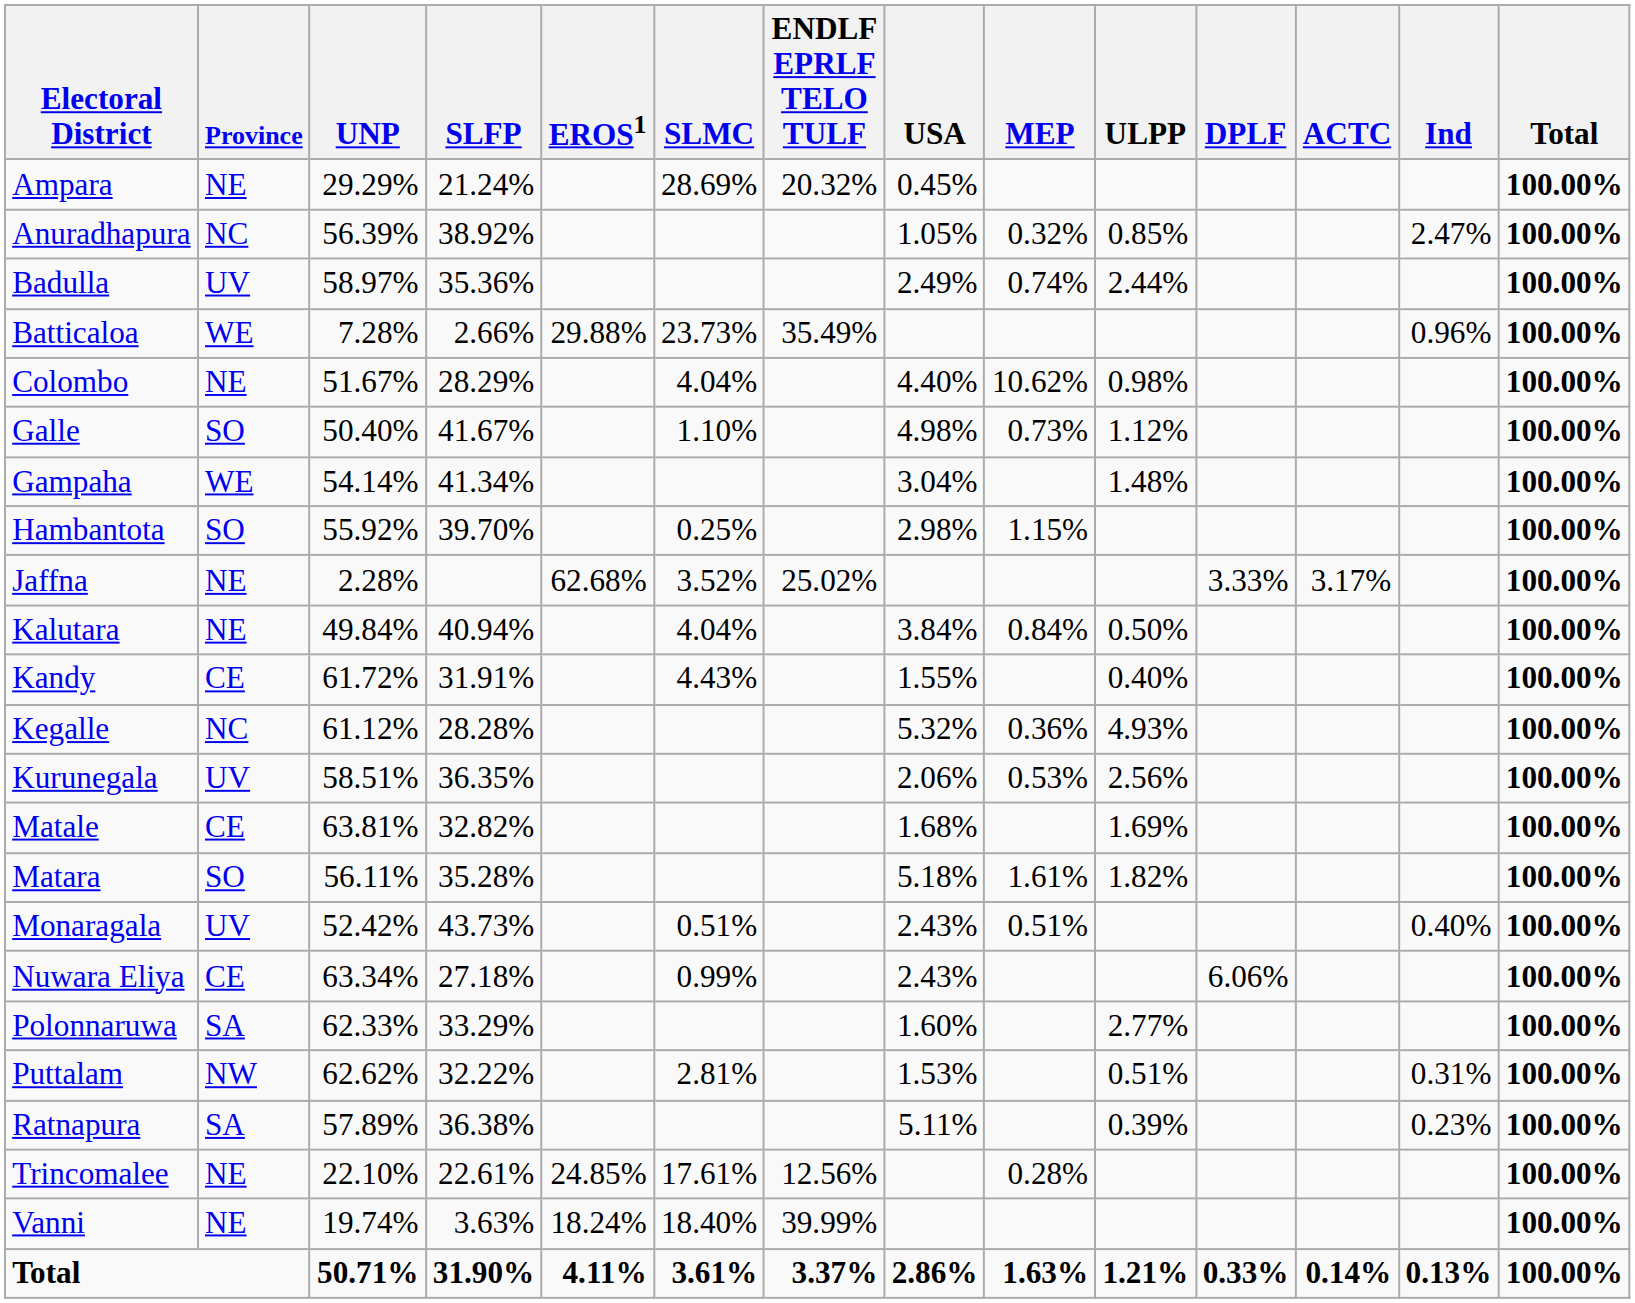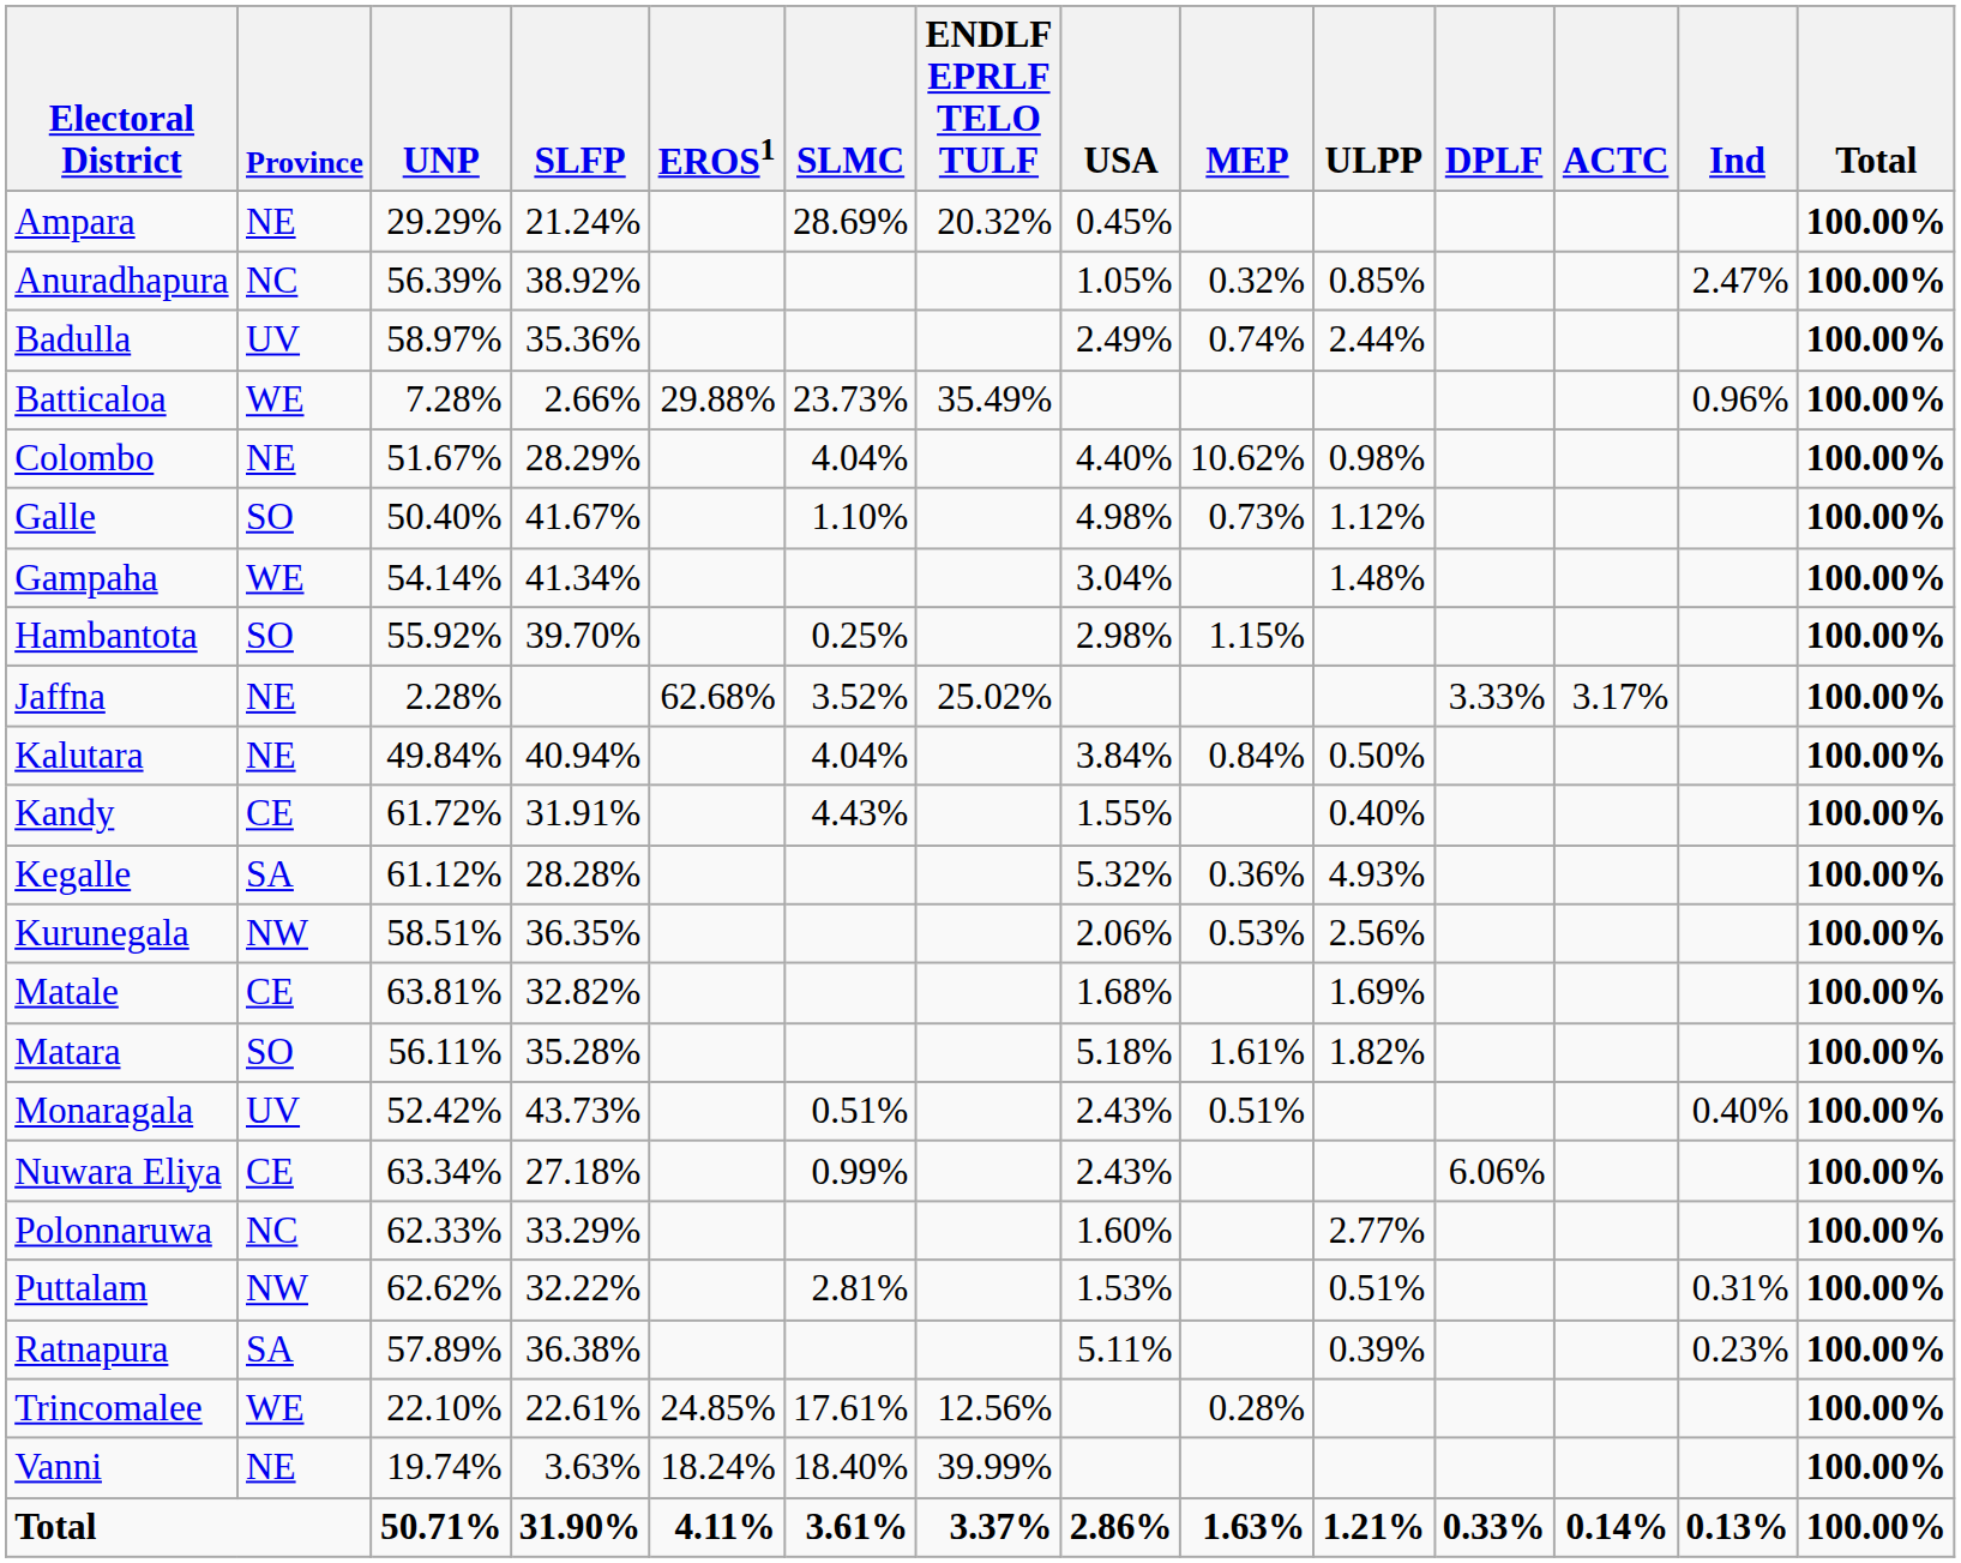 <table class="wikitable sortable" border="1" style="text-align:right;">
 <tr valign=bottom>
 <th><a href='#'>Electoral<br>District</a><br></th>
 <th><small><a href='#'>Province</a><br></small></th>
 <th><a href='#'>UNP</a><br></th>
 <th><a href='#'>SLFP</a><br></th>
 <th><a href='#'>EROS</a><sup>1</sup><br></th>
 <th><a href='#'>SLMC</a><br></th>
 <th>ENDLF<br><a href='#'>EPRLF</a><br><a href='#'>TELO</a><br><a href='#'>TULF</a><br></th>
 <th>USA<br></th>
 <th><a href='#'>MEP</a><br></th>
 <th>ULPP<br></th>
 <th><a href='#'>DPLF</a><br></th>
 <th><a href='#'>ACTC</a><br></th>
 <th><a href='#'>Ind</a><br></th>
 <th>Total<br></th>
 </tr>
 <tr>
 <td align=left><a href='#'>Ampara</a></td>
 <td align=left><a href='#'>NE</a></td>
 <td>29.29%</td>
 <td>21.24%</td>
 <td></td>
 <td>28.69%</td>
 <td>20.32%</td>
 <td>0.45%</td>
 <td></td>
 <td></td>
 <td></td>
 <td></td>
 <td></td>
 <td><strong>100.00%</strong></td>
 </tr>
 <tr>
 <td align=left><a href='#'>Anuradhapura</a></td>
 <td align=left><a href='#'>NC</a></td>
 <td>56.39%</td>
 <td>38.92%</td>
 <td></td>
 <td></td>
 <td></td>
 <td>1.05%</td>
 <td>0.32%</td>
 <td>0.85%</td>
 <td></td>
 <td></td>
 <td>2.47%</td>
 <td><strong>100.00%</strong></td>
 </tr>
 <tr>
 <td align=left><a href='#'>Badulla</a></td>
 <td align=left><a href='#'>UV</a></td>
 <td>58.97%</td>
 <td>35.36%</td>
 <td></td>
 <td></td>
 <td></td>
 <td>2.49%</td>
 <td>0.74%</td>
 <td>2.44%</td>
 <td></td>
 <td></td>
 <td></td>
 <td><strong>100.00%</strong></td>
 </tr>
 <tr>
 <td align=left><a href='#'>Batticaloa</a></td>
 <td align=left><a href='#'>WE</a></td>
 <td>7.28%</td>
 <td>2.66%</td>
 <td>29.88%</td>
 <td>23.73%</td>
 <td>35.49%</td>
 <td></td>
 <td></td>
 <td></td>
 <td></td>
 <td></td>
 <td>0.96%</td>
 <td><strong>100.00%</strong></td>
 </tr>
 <tr>
 <td align=left><a href='#'>Colombo</a></td>
 <td align=left><a href='#'>NE</a></td>
 <td>51.67%</td>
 <td>28.29%</td>
 <td></td>
 <td>4.04%</td>
 <td></td>
 <td>4.40%</td>
 <td>10.62%</td>
 <td>0.98%</td>
 <td></td>
 <td></td>
 <td></td>
 <td><strong>100.00%</strong></td>
 </tr>
 <tr>
 <td align=left><a href='#'>Galle</a></td>
 <td align=left><a href='#'>SO</a></td>
 <td>50.40%</td>
 <td>41.67%</td>
 <td></td>
 <td>1.10%</td>
 <td></td>
 <td>4.98%</td>
 <td>0.73%</td>
 <td>1.12%</td>
 <td></td>
 <td></td>
 <td></td>
 <td><strong>100.00%</strong></td>
 </tr>
 <tr>
 <td align=left><a href='#'>Gampaha</a></td>
 <td align=left><a href='#'>WE</a></td>
 <td>54.14%</td>
 <td>41.34%</td>
 <td></td>
 <td></td>
 <td></td>
 <td>3.04%</td>
 <td></td>
 <td>1.48%</td>
 <td></td>
 <td></td>
 <td></td>
 <td><strong>100.00%</strong></td>
 </tr>
 <tr>
 <td align=left><a href='#'>Hambantota</a></td>
 <td align=left><a href='#'>SO</a></td>
 <td>55.92%</td>
 <td>39.70%</td>
 <td></td>
 <td>0.25%</td>
 <td></td>
 <td>2.98%</td>
 <td>1.15%</td>
 <td></td>
 <td></td>
 <td></td>
 <td></td>
 <td><strong>100.00%</strong></td>
 </tr>
 <tr>
 <td align=left><a href='#'>Jaffna</a></td>
 <td align=left><a href='#'>NE</a></td>
 <td>2.28%</td>
 <td></td>
 <td>62.68%</td>
 <td>3.52%</td>
 <td>25.02%</td>
 <td></td>
 <td></td>
 <td></td>
 <td>3.33%</td>
 <td>3.17%</td>
 <td></td>
 <td><strong>100.00%</strong></td>
 </tr>
 <tr>
 <td align=left><a href='#'>Kalutara</a></td>
 <td align=left><a href='#'>NE</a></td>
 <td>49.84%</td>
 <td>40.94%</td>
 <td></td>
 <td>4.04%</td>
 <td></td>
 <td>3.84%</td>
 <td>0.84%</td>
 <td>0.50%</td>
 <td></td>
 <td></td>
 <td></td>
 <td><strong>100.00%</strong></td>
 </tr>
 <tr>
 <td align=left><a href='#'>Kandy</a></td>
 <td align=left><a href='#'>CE</a></td>
 <td>61.72%</td>
 <td>31.91%</td>
 <td></td>
 <td>4.43%</td>
 <td></td>
 <td>1.55%</td>
 <td></td>
 <td>0.40%</td>
 <td></td>
 <td></td>
 <td></td>
 <td><strong>100.00%</strong></td>
 </tr>
 <tr>
 <td align=left><a href='#'>Kegalle</a></td>
-<td align=left><a href='#'>NC</a></td>
+<td align=left><a href='#'>SA</a></td>
 <td>61.12%</td>
 <td>28.28%</td>
 <td></td>
 <td></td>
 <td></td>
 <td>5.32%</td>
 <td>0.36%</td>
 <td>4.93%</td>
 <td></td>
 <td></td>
 <td></td>
 <td><strong>100.00%</strong></td>
 </tr>
 <tr>
 <td align=left><a href='#'>Kurunegala</a></td>
-<td align=left><a href='#'>UV</a></td>
+<td align=left><a href='#'>NW</a></td>
 <td>58.51%</td>
 <td>36.35%</td>
 <td></td>
 <td></td>
 <td></td>
 <td>2.06%</td>
 <td>0.53%</td>
 <td>2.56%</td>
 <td></td>
 <td></td>
 <td></td>
 <td><strong>100.00%</strong></td>
 </tr>
 <tr>
 <td align=left><a href='#'>Matale</a></td>
 <td align=left><a href='#'>CE</a></td>
 <td>63.81%</td>
 <td>32.82%</td>
 <td></td>
 <td></td>
 <td></td>
 <td>1.68%</td>
 <td></td>
 <td>1.69%</td>
 <td></td>
 <td></td>
 <td></td>
 <td><strong>100.00%</strong></td>
 </tr>
 <tr>
 <td align=left><a href='#'>Matara</a></td>
 <td align=left><a href='#'>SO</a></td>
 <td>56.11%</td>
 <td>35.28%</td>
 <td></td>
 <td></td>
 <td></td>
 <td>5.18%</td>
 <td>1.61%</td>
 <td>1.82%</td>
 <td></td>
 <td></td>
 <td></td>
 <td><strong>100.00%</strong></td>
 </tr>
 <tr>
 <td align=left><a href='#'>Monaragala</a></td>
 <td align=left><a href='#'>UV</a></td>
 <td>52.42%</td>
 <td>43.73%</td>
 <td></td>
 <td>0.51%</td>
 <td></td>
 <td>2.43%</td>
 <td>0.51%</td>
 <td></td>
 <td></td>
 <td></td>
 <td>0.40%</td>
 <td><strong>100.00%</strong></td>
 </tr>
 <tr>
 <td align=left><a href='#'>Nuwara Eliya</a></td>
 <td align=left><a href='#'>CE</a></td>
 <td>63.34%</td>
 <td>27.18%</td>
 <td></td>
 <td>0.99%</td>
 <td></td>
 <td>2.43%</td>
 <td></td>
 <td></td>
 <td>6.06%</td>
 <td></td>
 <td></td>
 <td><strong>100.00%</strong></td>
 </tr>
 <tr>
 <td align=left><a href='#'>Polonnaruwa</a></td>
-<td align=left><a href='#'>SA</a></td>
+<td align=left><a href='#'>NC</a></td>
 <td>62.33%</td>
 <td>33.29%</td>
 <td></td>
 <td></td>
 <td></td>
 <td>1.60%</td>
 <td></td>
 <td>2.77%</td>
 <td></td>
 <td></td>
 <td></td>
 <td><strong>100.00%</strong></td>
 </tr>
 <tr>
 <td align=left><a href='#'>Puttalam</a></td>
 <td align=left><a href='#'>NW</a></td>
 <td>62.62%</td>
 <td>32.22%</td>
 <td></td>
 <td>2.81%</td>
 <td></td>
 <td>1.53%</td>
 <td></td>
 <td>0.51%</td>
 <td></td>
 <td></td>
 <td>0.31%</td>
 <td><strong>100.00%</strong></td>
 </tr>
 <tr>
 <td align=left><a href='#'>Ratnapura</a></td>
 <td align=left><a href='#'>SA</a></td>
 <td>57.89%</td>
 <td>36.38%</td>
 <td></td>
 <td></td>
 <td></td>
 <td>5.11%</td>
 <td></td>
 <td>0.39%</td>
 <td></td>
 <td></td>
 <td>0.23%</td>
 <td><strong>100.00%</strong></td>
 </tr>
 <tr>
 <td align=left><a href='#'>Trincomalee</a></td>
-<td align=left><a href='#'>NE</a></td>
+<td align=left><a href='#'>WE</a></td>
 <td>22.10%</td>
 <td>22.61%</td>
 <td>24.85%</td>
 <td>17.61%</td>
 <td>12.56%</td>
 <td></td>
 <td>0.28%</td>
 <td></td>
 <td></td>
 <td></td>
 <td></td>
 <td><strong>100.00%</strong></td>
 </tr>
 <tr>
 <td align=left><a href='#'>Vanni</a></td>
 <td align=left><a href='#'>NE</a></td>
 <td>19.74%</td>
 <td>3.63%</td>
 <td>18.24%</td>
 <td>18.40%</td>
 <td>39.99%</td>
 <td></td>
 <td></td>
 <td></td>
 <td></td>
 <td></td>
 <td></td>
 <td><strong>100.00%</strong></td>
 </tr>
 <tr class="sortbottom">
 <td align=left colspan=2><strong>Total</strong></td>
 <td><strong>50.71%</strong></td>
 <td><strong>31.90%</strong></td>
 <td><strong>4.11%</strong></td>
 <td><strong>3.61%</strong></td>
 <td><strong>3.37%</strong></td>
 <td><strong>2.86%</strong></td>
 <td><strong>1.63%</strong></td>
 <td><strong>1.21%</strong></td>
 <td><strong>0.33%</strong></td>
 <td><strong>0.14%</strong></td>
 <td><strong>0.13%</strong></td>
 <td><strong>100.00%</strong></td>
 </tr>
 </table>
